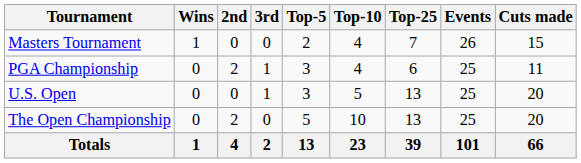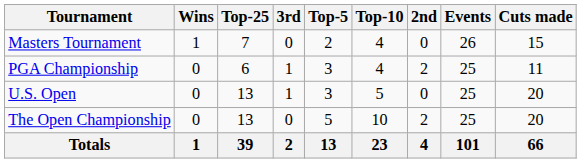 <table class=wikitable style=text-align:center>
 <tr>
 <th>Tournament</th>
 <th>Wins</th>
-<th>2nd</th>
+<th>Top-25</th>
 <th>3rd</th>
 <th>Top-5</th>
 <th>Top-10</th>
-<th>Top-25</th>
+<th>2nd</th>
 <th>Events</th>
 <th>Cuts made</th>
 </tr>
 <tr>
 <td align=left><a href='#'>Masters Tournament</a></td>
 <td>1</td>
-<td>0</td>
+<td>7</td>
 <td>0</td>
 <td>2</td>
 <td>4</td>
-<td>7</td>
+<td>0</td>
 <td>26</td>
 <td>15</td>
 </tr>
 <tr>
 <td align=left><a href='#'>PGA Championship</a></td>
 <td>0</td>
-<td>2</td>
+<td>6</td>
 <td>1</td>
 <td>3</td>
 <td>4</td>
-<td>6</td>
+<td>2</td>
 <td>25</td>
 <td>11</td>
 </tr>
 <tr>
 <td align=left><a href='#'>U.S. Open</a></td>
 <td>0</td>
-<td>0</td>
+<td>13</td>
 <td>1</td>
 <td>3</td>
 <td>5</td>
-<td>13</td>
+<td>0</td>
 <td>25</td>
 <td>20</td>
 </tr>
 <tr>
 <td align=left><a href='#'>The Open Championship</a></td>
 <td>0</td>
-<td>2</td>
+<td>13</td>
 <td>0</td>
 <td>5</td>
 <td>10</td>
-<td>13</td>
+<td>2</td>
 <td>25</td>
 <td>20</td>
 </tr>
 <tr>
 <th>Totals</th>
 <th>1</th>
-<th>4</th>
+<th>39</th>
 <th>2</th>
 <th>13</th>
 <th>23</th>
-<th>39</th>
+<th>4</th>
 <th>101</th>
 <th>66</th>
 </tr>
 </table>
